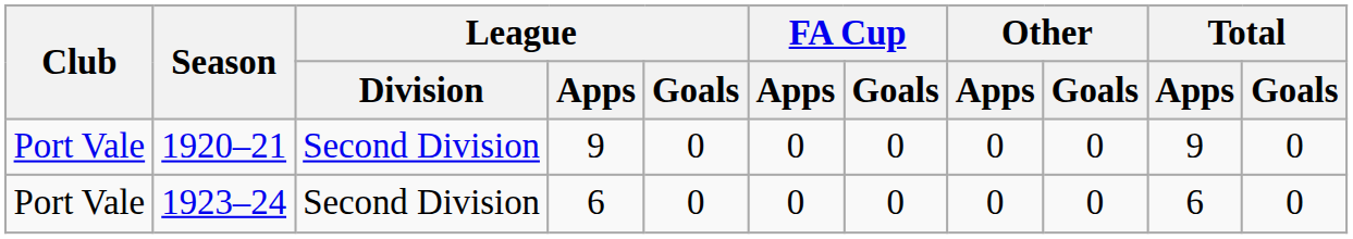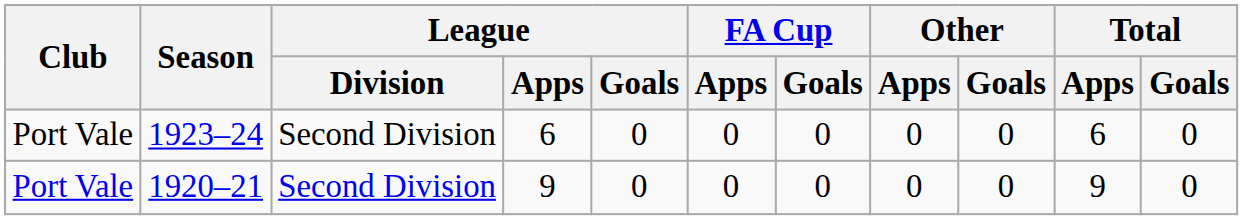 <table class="wikitable" style="text-align:center">
 <tr>
 <th rowspan="2">Club</th>
 <th rowspan="2">Season</th>
 <th colspan="3">League</th>
 <th colspan="2"><a href='#'>FA Cup</a></th>
 <th colspan="2">Other</th>
 <th colspan="2">Total</th>
 </tr>
 <tr>
 <th>Division</th>
 <th>Apps</th>
 <th>Goals</th>
 <th>Apps</th>
 <th>Goals</th>
 <th>Apps</th>
 <th>Goals</th>
 <th>Apps</th>
 <th>Goals</th>
 </tr>
 <tr>
+<td>Port Vale</td>
+<td><a href='#'>1923–24</a></td>
+<td>Second Division</td>
+<td>6</td>
+<td>0</td>
+<td>0</td>
+<td>0</td>
+<td>0</td>
+<td>0</td>
+<td>6</td>
+<td>0</td>
+</tr>
+<tr>
 <td><a href='#'>Port Vale</a></td>
 <td><a href='#'>1920–21</a></td>
 <td><a href='#'>Second Division</a></td>
 <td>9</td>
 <td>0</td>
 <td>0</td>
 <td>0</td>
 <td>0</td>
 <td>0</td>
 <td>9</td>
 <td>0</td>
 </tr>
-<tr>
-<td>Port Vale</td>
-<td><a href='#'>1923–24</a></td>
-<td>Second Division</td>
-<td>6</td>
-<td>0</td>
-<td>0</td>
-<td>0</td>
-<td>0</td>
-<td>0</td>
-<td>6</td>
-<td>0</td>
-</tr>
 </table>
